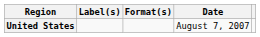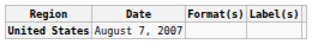 <table class="wikitable plainrowheaders">
 <tr>
 <th scope="col">Region</th>
+<th scope="col">Date</th>
+<th scope="col">Format(s)</th>
 <th scope="col">Label(s)</th>
-<th scope="col">Format(s)</th>
-<th scope="col">Date</th>
 <th scope="col"></th>
 </tr>
 <tr>
 <th scope="row">United States</th>
+<td>August 7, 2007</td>
 <td></td>
 <td></td>
-<td>August 7, 2007</td>
 <td></td>
 </tr>
 </table>
